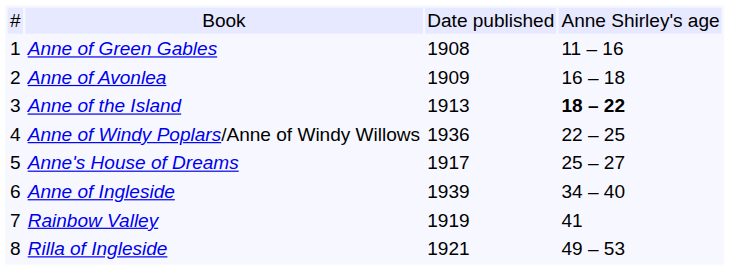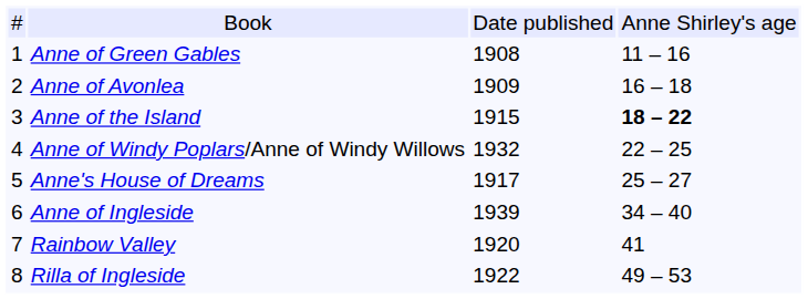 <table style="border:1px; border: thin solid white; background-color:#f7f8ff" cellpadding="2">
 <tr align="center" bgcolor="#e6e9ff">
 <td>#</td>
 <td>Book</td>
 <td>Date published</td>
 <td>Anne Shirley's age</td>
 </tr>
 <tr>
 <td>1</td>
 <td><em><a href='#'>Anne of Green Gables</a></em></td>
 <td>1908</td>
 <td>11 – 16</td>
 </tr>
 <tr>
 <td>2</td>
 <td><em><a href='#'>Anne of Avonlea</a></em></td>
 <td>1909</td>
 <td>16 – 18</td>
 </tr>
 <tr>
 <td>3</td>
 <td><em><a href='#'>Anne of the Island</a></em></td>
-<td>1913</td>
+<td>1915</td>
 <td><strong>18 – 22</strong></td>
 </tr>
 <tr>
 <td>4</td>
 <td><em><a href='#'>Anne of Windy Poplars</a></em>/Anne of Windy Willows</td>
-<td>1936</td>
+<td>1932</td>
 <td>22 – 25</td>
 </tr>
 <tr>
 <td>5</td>
 <td><em><a href='#'>Anne's House of Dreams</a></em></td>
 <td>1917</td>
 <td>25 – 27</td>
 </tr>
 <tr>
 <td>6</td>
 <td><em><a href='#'>Anne of Ingleside</a></em></td>
 <td>1939</td>
 <td>34 – 40</td>
 </tr>
 <tr>
 <td>7</td>
 <td><em><a href='#'>Rainbow Valley</a></em></td>
-<td>1919</td>
+<td>1920</td>
 <td>41</td>
 </tr>
 <tr>
 <td>8</td>
 <td><em><a href='#'>Rilla of Ingleside</a></em></td>
-<td>1921</td>
+<td>1922</td>
 <td>49 – 53</td>
 </tr>
 </table>
